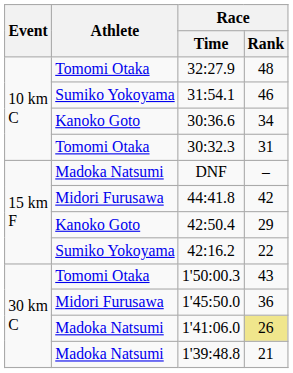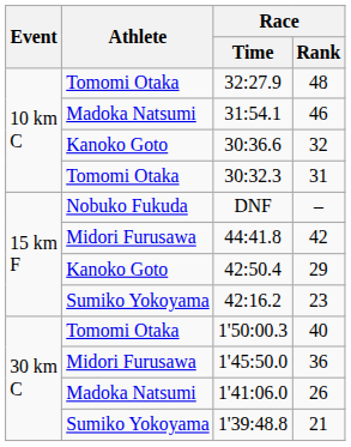 <table class="wikitable" border="1" style="font-size:90%">
 <tr>
 <th rowspan=2>Event</th>
 <th rowspan=2>Athlete</th>
 <th colspan=2>Race</th>
 </tr>
 <tr>
 <th>Time</th>
 <th>Rank</th>
 </tr>
 <tr>
 <td rowspan=4>10 km <br> C</td>
 <td><a href='#'>Tomomi Otaka</a></td>
 <td align=center>32:27.9</td>
 <td align=center>48</td>
 </tr>
 <tr>
-<td><a href='#'>Sumiko Yokoyama</a></td>
+<td><a href='#'>Madoka Natsumi</a></td>
 <td align=center>31:54.1</td>
 <td align=center>46</td>
 </tr>
 <tr>
 <td><a href='#'>Kanoko Goto</a></td>
 <td align=center>30:36.6</td>
-<td align=center>34</td>
+<td align=center>32</td>
 </tr>
 <tr>
 <td><a href='#'>Tomomi Otaka</a></td>
 <td align=center>30:32.3</td>
 <td align=center>31</td>
 </tr>
 <tr>
 <td rowspan=4>15 km <br> F</td>
-<td><a href='#'>Madoka Natsumi</a></td>
+<td><a href='#'>Nobuko Fukuda</a></td>
 <td align=center>DNF</td>
 <td align=center>–</td>
 </tr>
 <tr>
 <td><a href='#'>Midori Furusawa</a></td>
 <td align=center>44:41.8</td>
 <td align=center>42</td>
 </tr>
 <tr>
 <td><a href='#'>Kanoko Goto</a></td>
 <td align=center>42:50.4</td>
 <td align=center>29</td>
 </tr>
 <tr>
 <td><a href='#'>Sumiko Yokoyama</a></td>
 <td align=center>42:16.2</td>
-<td align=center>22</td>
+<td align=center>23</td>
 </tr>
 <tr>
 <td rowspan=4>30 km <br> C</td>
 <td><a href='#'>Tomomi Otaka</a></td>
 <td align=center>1'50:00.3</td>
-<td align=center>43</td>
+<td align=center>40</td>
 </tr>
 <tr>
 <td><a href='#'>Midori Furusawa</a></td>
 <td align=center>1'45:50.0</td>
 <td align=center>36</td>
 </tr>
 <tr>
 <td><a href='#'>Madoka Natsumi</a></td>
 <td align=center>1'41:06.0</td>
-<td align=center style="background: khaki;">26</td>
+<td align=center>26</td>
 </tr>
 <tr>
-<td><a href='#'>Madoka Natsumi</a></td>
+<td><a href='#'>Sumiko Yokoyama</a></td>
 <td align=center>1'39:48.8</td>
 <td align=center>21</td>
 </tr>
 </table>
